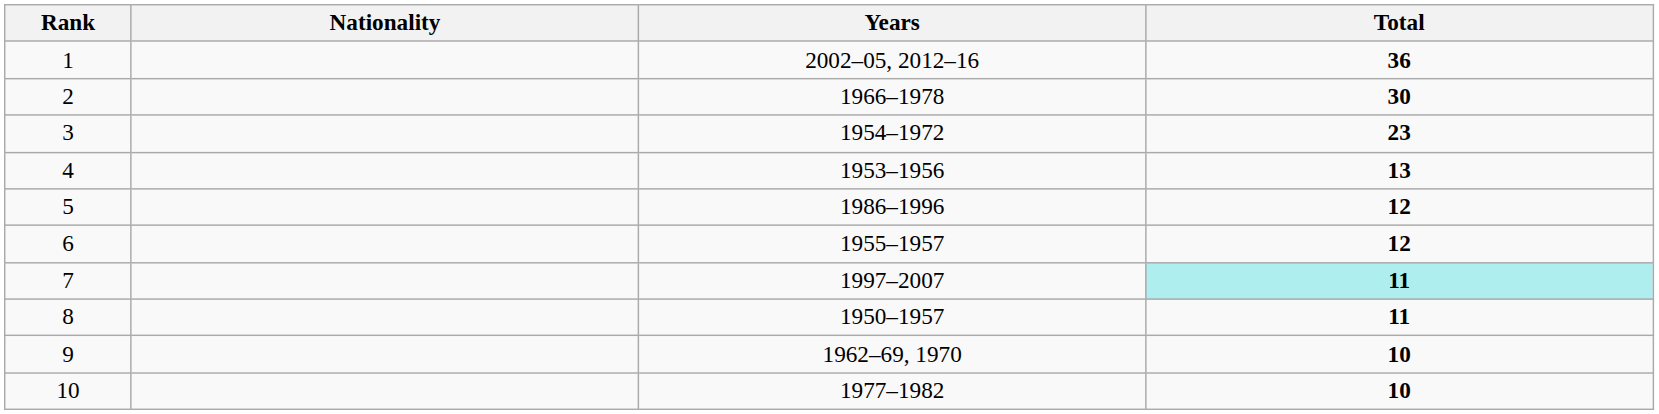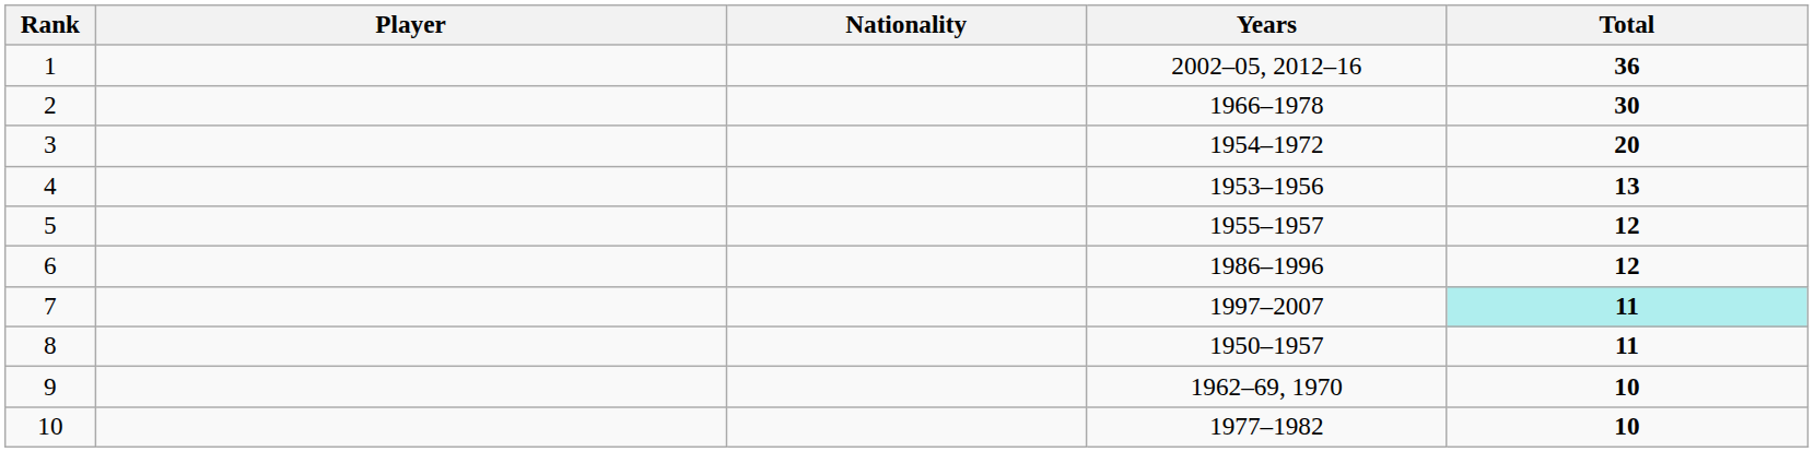 <table class="wikitable sortable" style="text-align:center;width:90%">
 <tr>
 <th width="5%">Rank</th>
+<th width="35%">Player</th>
 <th width="20%">Nationality</th>
 <th width="20%">Years</th>
 <th width="20%">Total</th>
 </tr>
 <tr>
 <td>1</td>
 <td></td>
+<td></td>
 <td>2002–05, 2012–16</td>
 <td><strong>36</strong></td>
 </tr>
 <tr>
 <td>2</td>
+<td></td>
 <td></td>
 <td>1966–1978</td>
 <td><strong>30</strong></td>
 </tr>
 <tr>
 <td>3</td>
 <td></td>
+<td></td>
 <td>1954–1972</td>
-<td><strong>23</strong></td>
+<td><strong>20</strong></td>
 </tr>
 <tr>
 <td>4</td>
+<td></td>
 <td></td>
 <td>1953–1956</td>
 <td><strong>13</strong></td>
 </tr>
 <tr>
 <td>5</td>
 <td></td>
-<td>1986–1996</td>
+<td></td>
+<td>1955–1957</td>
 <td><strong>12</strong></td>
 </tr>
 <tr>
 <td>6</td>
 <td></td>
-<td>1955–1957</td>
+<td></td>
+<td>1986–1996</td>
 <td><strong>12</strong></td>
 </tr>
 <tr>
 <td>7</td>
+<td></td>
 <td></td>
 <td>1997–2007</td>
 <td style="background: paleturquoise;"><strong>11</strong></td>
 </tr>
 <tr>
 <td>8</td>
 <td></td>
+<td></td>
 <td>1950–1957</td>
 <td><strong>11</strong></td>
 </tr>
 <tr>
 <td>9</td>
+<td></td>
 <td></td>
 <td>1962–69, 1970</td>
 <td><strong>10</strong></td>
 </tr>
 <tr>
 <td>10</td>
 <td></td>
+<td></td>
 <td>1977–1982</td>
 <td><strong>10</strong></td>
 </tr>
 </table>
